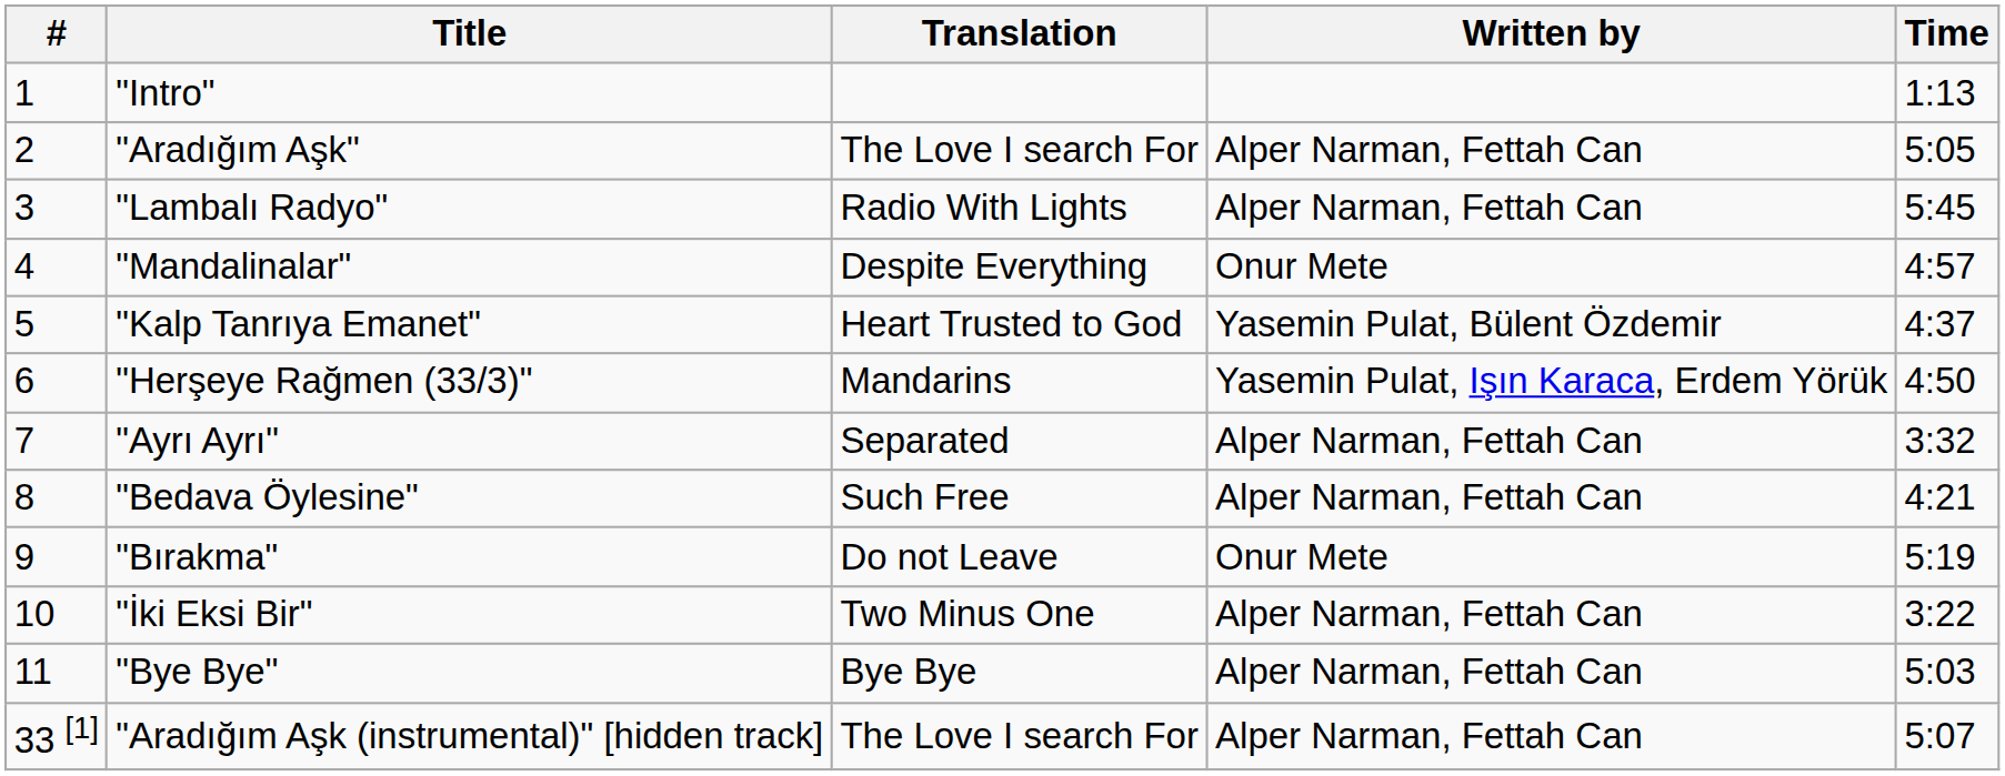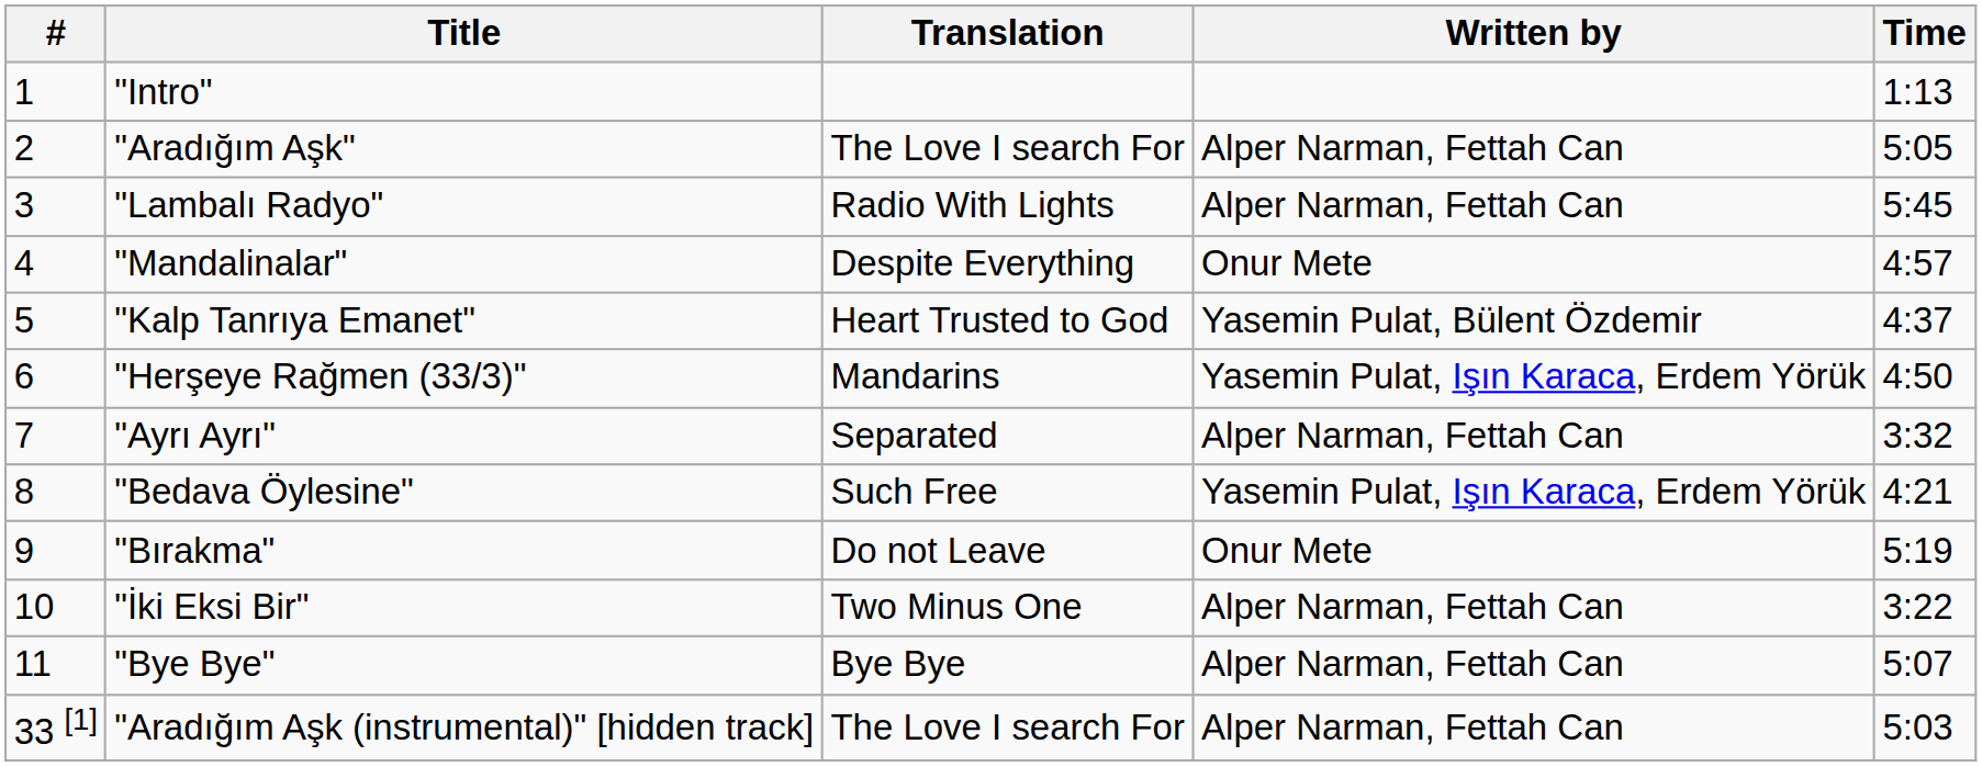 <table class="wikitable">
 <tr>
 <th>#</th>
 <th>Title</th>
 <th>Translation</th>
 <th>Written by</th>
 <th>Time</th>
 </tr>
 <tr>
 <td>1</td>
 <td>"Intro"</td>
 <td></td>
 <td></td>
 <td>1:13</td>
 </tr>
 <tr>
 <td>2</td>
 <td>"Aradığım Aşk"</td>
 <td>The Love I search For</td>
 <td>Alper Narman, Fettah Can</td>
 <td>5:05</td>
 </tr>
 <tr>
 <td>3</td>
 <td>"Lambalı Radyo"</td>
 <td>Radio With Lights</td>
 <td>Alper Narman, Fettah Can</td>
 <td>5:45</td>
 </tr>
 <tr>
 <td>4</td>
 <td>"Mandalinalar"</td>
 <td>Despite Everything</td>
 <td>Onur Mete</td>
 <td>4:57</td>
 </tr>
 <tr>
 <td>5</td>
 <td>"Kalp Tanrıya Emanet"</td>
 <td>Heart Trusted to God</td>
 <td>Yasemin Pulat, Bülent Özdemir</td>
 <td>4:37</td>
 </tr>
 <tr>
 <td>6</td>
 <td>"Herşeye Rağmen (33/3)"</td>
 <td>Mandarins</td>
 <td>Yasemin Pulat, <a href='#'>Işın Karaca</a>, Erdem Yörük</td>
 <td>4:50</td>
 </tr>
 <tr>
 <td>7</td>
 <td>"Ayrı Ayrı"</td>
 <td>Separated</td>
 <td>Alper Narman, Fettah Can</td>
 <td>3:32</td>
 </tr>
 <tr>
 <td>8</td>
 <td>"Bedava Öylesine"</td>
 <td>Such Free</td>
-<td>Alper Narman, Fettah Can</td>
+<td>Yasemin Pulat, <a href='#'>Işın Karaca</a>, Erdem Yörük</td>
 <td>4:21</td>
 </tr>
 <tr>
 <td>9</td>
 <td>"Bırakma"</td>
 <td>Do not Leave</td>
 <td>Onur Mete</td>
 <td>5:19</td>
 </tr>
 <tr>
 <td>10</td>
 <td>"İki Eksi Bir"</td>
 <td>Two Minus One</td>
 <td>Alper Narman, Fettah Can</td>
 <td>3:22</td>
 </tr>
 <tr>
 <td>11</td>
 <td>"Bye Bye"</td>
 <td>Bye Bye</td>
 <td>Alper Narman, Fettah Can</td>
-<td>5:03</td>
+<td>5:07</td>
 </tr>
 <tr>
 <td>33 <sup>[1]</sup></td>
 <td>"Aradığım Aşk (instrumental)" [hidden track]</td>
 <td>The Love I search For</td>
 <td>Alper Narman, Fettah Can</td>
-<td>5:07</td>
+<td>5:03</td>
 </tr>
 </table>
